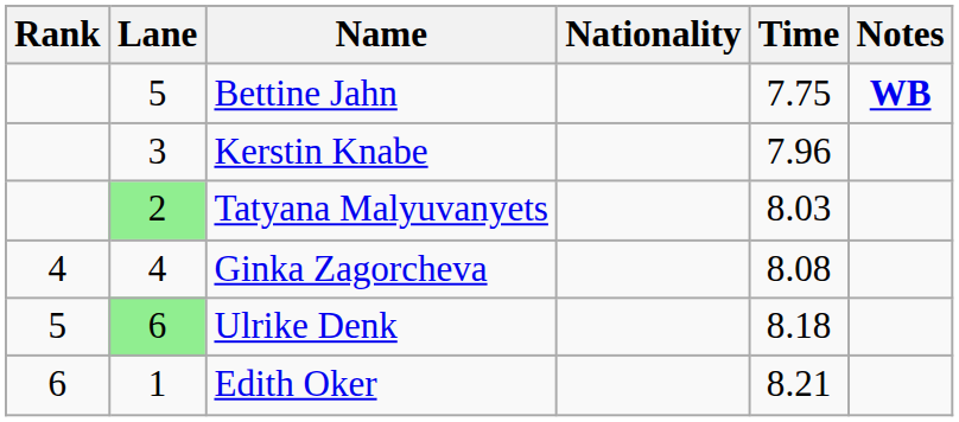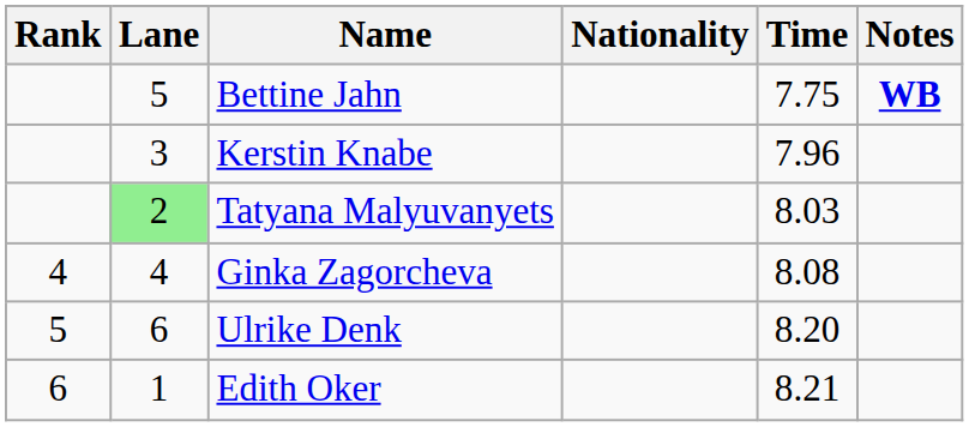 <table class="wikitable sortable" style="text-align:center">
 <tr>
 <th>Rank</th>
 <th>Lane</th>
 <th>Name</th>
 <th>Nationality</th>
 <th>Time</th>
 <th>Notes</th>
 </tr>
 <tr>
 <td></td>
 <td>5</td>
 <td align="left"><a href='#'>Bettine Jahn</a></td>
 <td align=left></td>
 <td>7.75</td>
 <td><strong><a href='#'>WB</a></strong></td>
 </tr>
 <tr>
 <td></td>
 <td>3</td>
 <td align="left"><a href='#'>Kerstin Knabe</a></td>
 <td align=left></td>
 <td>7.96</td>
 <td></td>
 </tr>
 <tr>
 <td></td>
 <td style="background: lightgreen;">2</td>
 <td align="left"><a href='#'>Tatyana Malyuvanyets</a></td>
 <td align=left></td>
 <td>8.03</td>
 <td></td>
 </tr>
 <tr>
 <td>4</td>
 <td>4</td>
 <td align="left"><a href='#'>Ginka Zagorcheva</a></td>
 <td align=left></td>
 <td>8.08</td>
 <td></td>
 </tr>
 <tr>
 <td>5</td>
-<td style="background: lightgreen;">6</td>
+<td>6</td>
 <td align="left"><a href='#'>Ulrike Denk</a></td>
 <td align=left></td>
-<td>8.18</td>
+<td>8.20</td>
 <td></td>
 </tr>
 <tr>
 <td>6</td>
 <td>1</td>
 <td align="left"><a href='#'>Edith Oker</a></td>
 <td align=left></td>
 <td>8.21</td>
 <td></td>
 </tr>
 </table>
